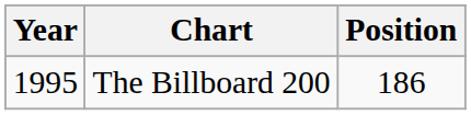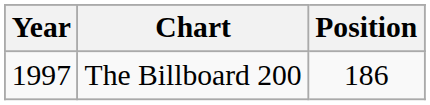 <table class="wikitable">
 <tr>
 <th>Year</th>
 <th>Chart</th>
 <th>Position</th>
 </tr>
 <tr>
-<td>1995</td>
+<td>1997</td>
 <td>The Billboard 200</td>
 <td align="center">186</td>
 </tr>
 </table>
